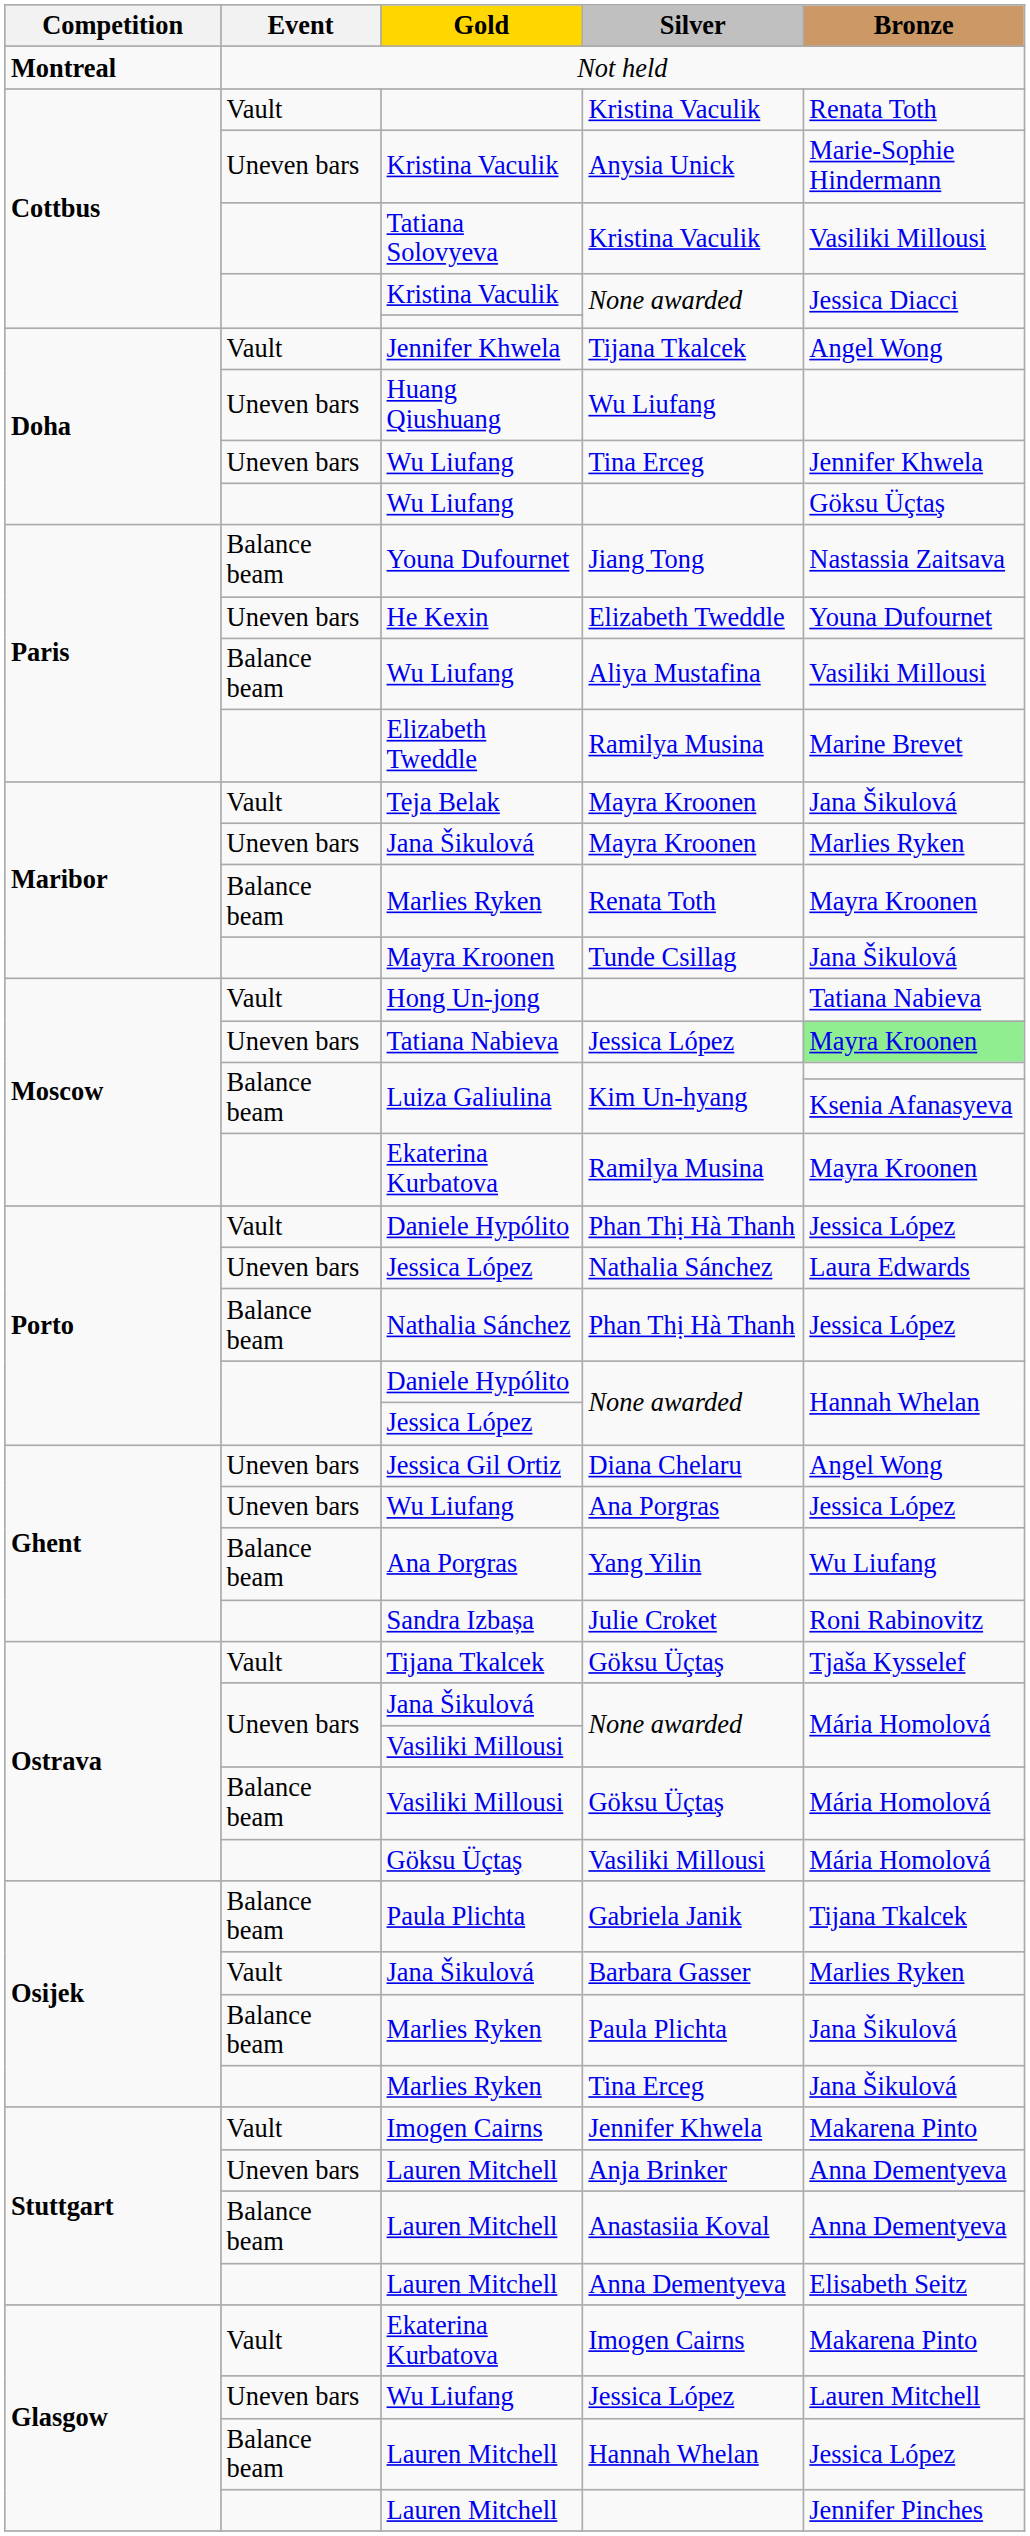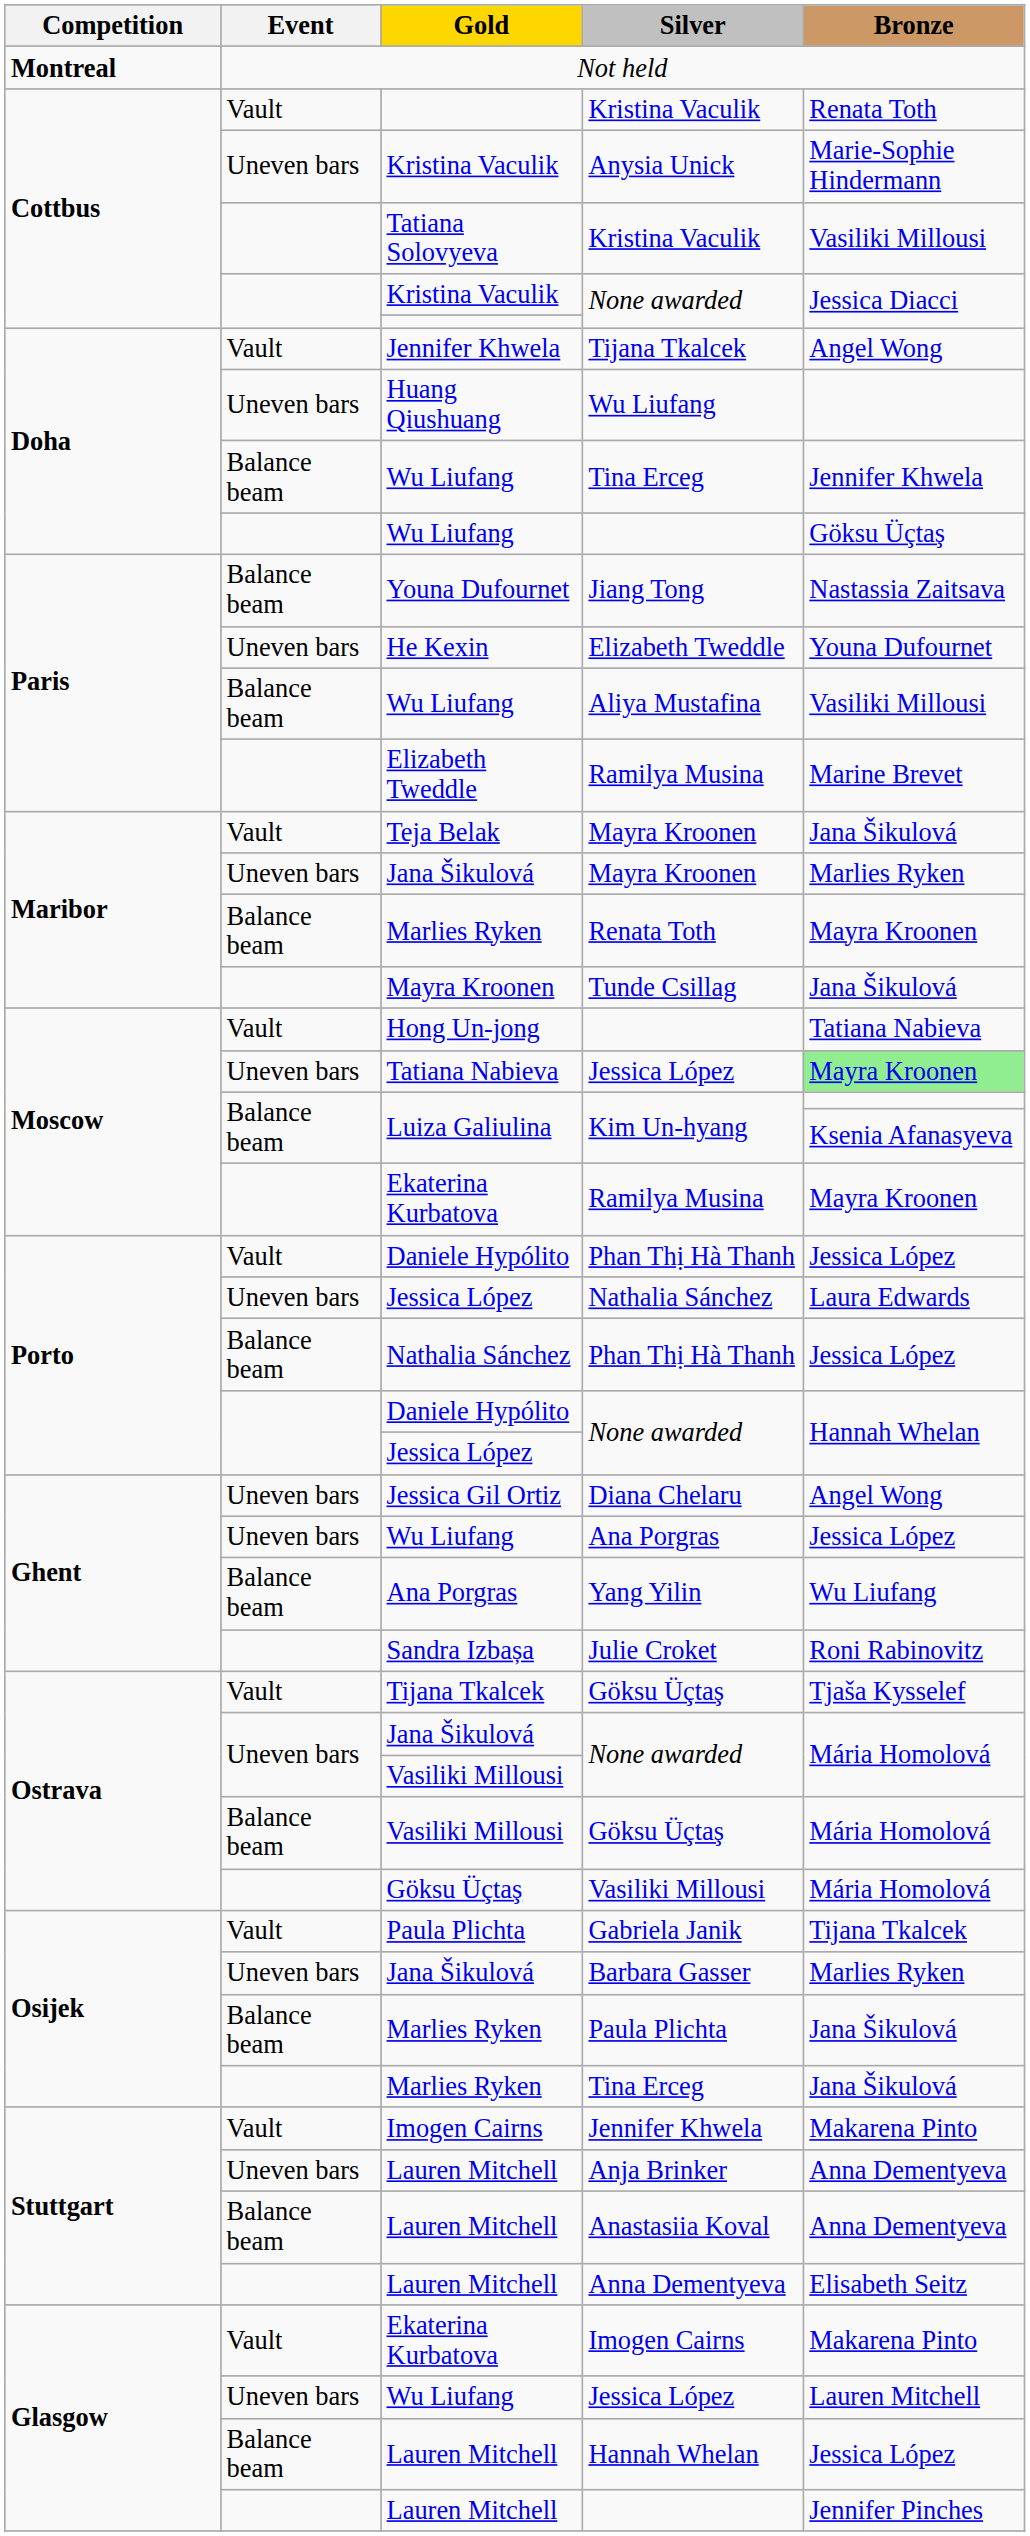 <table class="wikitable" style="width:70%;">
 <tr>
 <th style="text-align:center; width:5%;">Competition</th>
 <th style="text-align:center; width:5%;">Event</th>
 <td style="text-align:center; width:6%; background:gold;"><strong>Gold</strong></td>
 <td style="text-align:center; width:6%; background:silver;"><strong>Silver</strong></td>
 <td style="text-align:center; width:6%; background:#c96;"><strong>Bronze</strong></td>
 </tr>
 <tr>
 <td><strong>Montreal</strong> </td>
 <td colspan=4 align=center><em>Not held</em></td>
 </tr>
 <tr>
 <td rowspan="5"><strong>Cottbus</strong> </td>
 <td>Vault</td>
 <td></td>
 <td> <a href='#'>Kristina Vaculik</a></td>
 <td> <a href='#'>Renata Toth</a></td>
 </tr>
 <tr>
 <td>Uneven bars</td>
 <td> <a href='#'>Kristina Vaculik</a></td>
 <td> <a href='#'>Anysia Unick</a></td>
 <td> <a href='#'>Marie-Sophie Hindermann</a></td>
 </tr>
 <tr>
 <td></td>
 <td> <a href='#'>Tatiana Solovyeva</a></td>
 <td> <a href='#'>Kristina Vaculik</a></td>
 <td> <a href='#'>Vasiliki Millousi</a></td>
 </tr>
 <tr>
 <td rowspan=2></td>
 <td> <a href='#'>Kristina Vaculik</a></td>
 <td rowspan=2><em>None awarded</em></td>
 <td rowspan=2> <a href='#'>Jessica Diacci</a></td>
 </tr>
 <tr>
 <td></td>
 </tr>
 <tr>
 <td rowspan="4"><strong>Doha</strong> </td>
 <td>Vault</td>
 <td> <a href='#'>Jennifer Khwela</a></td>
 <td> <a href='#'>Tijana Tkalcek</a></td>
 <td> <a href='#'>Angel Wong</a></td>
 </tr>
 <tr>
 <td>Uneven bars</td>
 <td> <a href='#'>Huang Qiushuang</a></td>
 <td> <a href='#'>Wu Liufang</a></td>
 <td></td>
 </tr>
 <tr>
-<td>Uneven bars</td>
+<td>Balance beam</td>
 <td> <a href='#'>Wu Liufang</a></td>
 <td> <a href='#'>Tina Erceg</a></td>
 <td> <a href='#'>Jennifer Khwela</a></td>
 </tr>
 <tr>
 <td></td>
 <td> <a href='#'>Wu Liufang</a></td>
 <td></td>
 <td> <a href='#'>Göksu Üçtaş</a></td>
 </tr>
 <tr>
 <td rowspan="4"><strong>Paris</strong> </td>
 <td>Balance beam</td>
 <td> <a href='#'>Youna Dufournet</a></td>
 <td> <a href='#'>Jiang Tong</a></td>
 <td> <a href='#'>Nastassia Zaitsava</a></td>
 </tr>
 <tr>
 <td>Uneven bars</td>
 <td> <a href='#'>He Kexin</a></td>
 <td> <a href='#'>Elizabeth Tweddle</a></td>
 <td> <a href='#'>Youna Dufournet</a></td>
 </tr>
 <tr>
 <td>Balance beam</td>
 <td> <a href='#'>Wu Liufang</a></td>
 <td> <a href='#'>Aliya Mustafina</a></td>
 <td> <a href='#'>Vasiliki Millousi</a></td>
 </tr>
 <tr>
 <td></td>
 <td> <a href='#'>Elizabeth Tweddle</a></td>
 <td> <a href='#'>Ramilya Musina</a></td>
 <td> <a href='#'>Marine Brevet</a></td>
 </tr>
 <tr>
 <td rowspan="4"><strong>Maribor</strong> </td>
 <td>Vault</td>
 <td> <a href='#'>Teja Belak</a></td>
 <td> <a href='#'>Mayra Kroonen</a></td>
 <td> <a href='#'>Jana Šikulová</a></td>
 </tr>
 <tr>
 <td>Uneven bars</td>
 <td> <a href='#'>Jana Šikulová</a></td>
 <td> <a href='#'>Mayra Kroonen</a></td>
 <td> <a href='#'>Marlies Ryken</a></td>
 </tr>
 <tr>
 <td>Balance beam</td>
 <td> <a href='#'>Marlies Ryken</a></td>
 <td> <a href='#'>Renata Toth</a></td>
 <td> <a href='#'>Mayra Kroonen</a></td>
 </tr>
 <tr>
 <td></td>
 <td> <a href='#'>Mayra Kroonen</a></td>
 <td> <a href='#'>Tunde Csillag</a></td>
 <td> <a href='#'>Jana Šikulová</a></td>
 </tr>
 <tr>
 <td rowspan="5"><strong>Moscow</strong> </td>
 <td>Vault</td>
 <td> <a href='#'>Hong Un-jong</a></td>
 <td></td>
 <td> <a href='#'>Tatiana Nabieva</a></td>
 </tr>
 <tr>
 <td>Uneven bars</td>
 <td> <a href='#'>Tatiana Nabieva</a></td>
 <td> <a href='#'>Jessica López</a></td>
 <td style="background: lightgreen;"> <a href='#'>Mayra Kroonen</a></td>
 </tr>
 <tr>
 <td rowspan=2>Balance beam</td>
 <td rowspan=2> <a href='#'>Luiza Galiulina</a></td>
 <td rowspan=2> <a href='#'>Kim Un-hyang</a></td>
 <td></td>
 </tr>
 <tr>
 <td> <a href='#'>Ksenia Afanasyeva</a></td>
 </tr>
 <tr>
 <td></td>
 <td> <a href='#'>Ekaterina Kurbatova</a></td>
 <td> <a href='#'>Ramilya Musina</a></td>
 <td> <a href='#'>Mayra Kroonen</a></td>
 </tr>
 <tr>
 <td rowspan="5"><strong>Porto</strong> </td>
 <td>Vault</td>
 <td> <a href='#'>Daniele Hypólito</a></td>
 <td> <a href='#'>Phan Thị Hà Thanh</a></td>
 <td> <a href='#'>Jessica López</a></td>
 </tr>
 <tr>
 <td>Uneven bars</td>
 <td> <a href='#'>Jessica López</a></td>
 <td> <a href='#'>Nathalia Sánchez</a></td>
 <td> <a href='#'>Laura Edwards</a></td>
 </tr>
 <tr>
 <td>Balance beam</td>
 <td> <a href='#'>Nathalia Sánchez</a></td>
 <td> <a href='#'>Phan Thị Hà Thanh</a></td>
 <td> <a href='#'>Jessica López</a></td>
 </tr>
 <tr>
 <td rowspan=2></td>
 <td> <a href='#'>Daniele Hypólito</a></td>
 <td rowspan=2><em>None awarded</em></td>
 <td rowspan=2> <a href='#'>Hannah Whelan</a></td>
 </tr>
 <tr>
 <td> <a href='#'>Jessica López</a></td>
 </tr>
 <tr>
 <td rowspan="4"><strong>Ghent</strong> </td>
 <td>Uneven bars</td>
 <td> <a href='#'>Jessica Gil Ortiz</a></td>
 <td> <a href='#'>Diana Chelaru</a></td>
 <td> <a href='#'>Angel Wong</a></td>
 </tr>
 <tr>
 <td>Uneven bars</td>
 <td> <a href='#'>Wu Liufang</a></td>
 <td> <a href='#'>Ana Porgras</a></td>
 <td> <a href='#'>Jessica López</a></td>
 </tr>
 <tr>
 <td>Balance beam</td>
 <td> <a href='#'>Ana Porgras</a></td>
 <td> <a href='#'>Yang Yilin</a></td>
 <td> <a href='#'>Wu Liufang</a></td>
 </tr>
 <tr>
 <td></td>
 <td> <a href='#'>Sandra Izbașa</a></td>
 <td> <a href='#'>Julie Croket</a></td>
 <td> <a href='#'>Roni Rabinovitz</a></td>
 </tr>
 <tr>
 <td rowspan="5"><strong>Ostrava</strong> </td>
 <td>Vault</td>
 <td> <a href='#'>Tijana Tkalcek</a></td>
 <td> <a href='#'>Göksu Üçtaş</a></td>
 <td> <a href='#'>Tjaša Kysselef</a></td>
 </tr>
 <tr>
 <td rowspan=2>Uneven bars</td>
 <td> <a href='#'>Jana Šikulová</a></td>
 <td rowspan=2><em>None awarded</em></td>
 <td rowspan=2> <a href='#'>Mária Homolová</a></td>
 </tr>
 <tr>
 <td> <a href='#'>Vasiliki Millousi</a></td>
 </tr>
 <tr>
 <td>Balance beam</td>
 <td> <a href='#'>Vasiliki Millousi</a></td>
 <td> <a href='#'>Göksu Üçtaş</a></td>
 <td> <a href='#'>Mária Homolová</a></td>
 </tr>
 <tr>
 <td></td>
 <td> <a href='#'>Göksu Üçtaş</a></td>
 <td> <a href='#'>Vasiliki Millousi</a></td>
 <td> <a href='#'>Mária Homolová</a></td>
 </tr>
 <tr>
 <td rowspan="4"><strong>Osijek</strong> </td>
-<td>Balance beam</td>
+<td>Vault</td>
 <td> <a href='#'>Paula Plichta</a></td>
 <td> <a href='#'>Gabriela Janik</a></td>
 <td> <a href='#'>Tijana Tkalcek</a></td>
 </tr>
 <tr>
-<td>Vault</td>
+<td>Uneven bars</td>
 <td> <a href='#'>Jana Šikulová</a></td>
 <td> <a href='#'>Barbara Gasser</a></td>
 <td> <a href='#'>Marlies Ryken</a></td>
 </tr>
 <tr>
 <td>Balance beam</td>
 <td> <a href='#'>Marlies Ryken</a></td>
 <td> <a href='#'>Paula Plichta</a></td>
 <td> <a href='#'>Jana Šikulová</a></td>
 </tr>
 <tr>
 <td></td>
 <td> <a href='#'>Marlies Ryken</a></td>
 <td> <a href='#'>Tina Erceg</a></td>
 <td> <a href='#'>Jana Šikulová</a></td>
 </tr>
 <tr>
 <td rowspan="4"><strong>Stuttgart</strong> </td>
 <td>Vault</td>
 <td> <a href='#'>Imogen Cairns</a></td>
 <td> <a href='#'>Jennifer Khwela</a></td>
 <td> <a href='#'>Makarena Pinto</a></td>
 </tr>
 <tr>
 <td>Uneven bars</td>
 <td> <a href='#'>Lauren Mitchell</a></td>
 <td> <a href='#'>Anja Brinker</a></td>
 <td> <a href='#'>Anna Dementyeva</a></td>
 </tr>
 <tr>
 <td>Balance beam</td>
 <td> <a href='#'>Lauren Mitchell</a></td>
 <td> <a href='#'>Anastasiia Koval</a></td>
 <td> <a href='#'>Anna Dementyeva</a></td>
 </tr>
 <tr>
 <td></td>
 <td> <a href='#'>Lauren Mitchell</a></td>
 <td> <a href='#'>Anna Dementyeva</a></td>
 <td> <a href='#'>Elisabeth Seitz</a></td>
 </tr>
 <tr>
 <td rowspan="4"><strong>Glasgow</strong> </td>
 <td>Vault</td>
 <td> <a href='#'>Ekaterina Kurbatova</a></td>
 <td> <a href='#'>Imogen Cairns</a></td>
 <td> <a href='#'>Makarena Pinto</a></td>
 </tr>
 <tr>
 <td>Uneven bars</td>
 <td> <a href='#'>Wu Liufang</a></td>
 <td> <a href='#'>Jessica López</a></td>
 <td> <a href='#'>Lauren Mitchell</a></td>
 </tr>
 <tr>
 <td>Balance beam</td>
 <td> <a href='#'>Lauren Mitchell</a></td>
 <td> <a href='#'>Hannah Whelan</a></td>
 <td> <a href='#'>Jessica López</a></td>
 </tr>
 <tr>
 <td></td>
 <td> <a href='#'>Lauren Mitchell</a></td>
 <td></td>
 <td> <a href='#'>Jennifer Pinches</a></td>
 </tr>
 </table>
